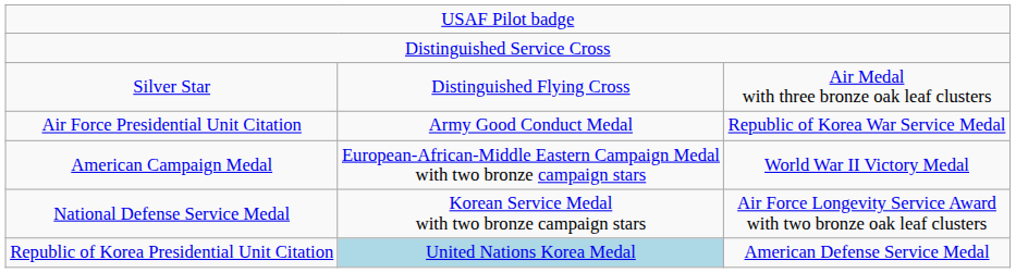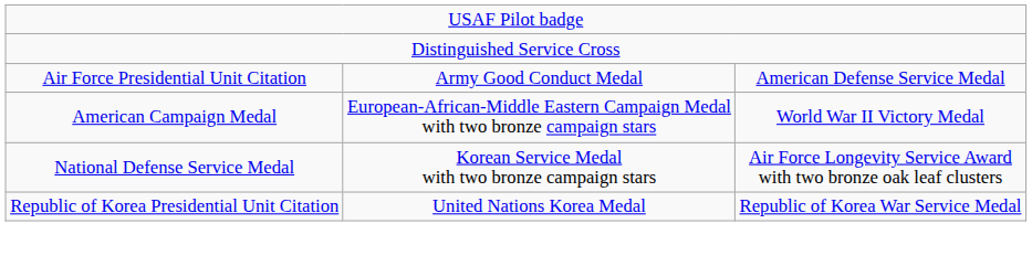 <table class="wikitable" style="margin:1em auto; text-align:center;">
 <tr>
 <td colspan="3"><a href='#'>USAF Pilot badge</a></td>
 </tr>
 <tr>
 <td colspan="3"><a href='#'>Distinguished Service Cross</a></td>
 </tr>
 <tr>
-<td><a href='#'>Silver Star</a></td>
-<td><a href='#'>Distinguished Flying Cross</a></td>
-<td><a href='#'>Air Medal</a><br>with three bronze oak leaf clusters</td>
-</tr>
-<tr>
 <td><a href='#'>Air Force Presidential Unit Citation</a></td>
 <td><a href='#'>Army Good Conduct Medal</a></td>
-<td><a href='#'>Republic of Korea War Service Medal</a></td>
+<td><a href='#'>American Defense Service Medal</a></td>
 </tr>
 <tr>
 <td><a href='#'>American Campaign Medal</a></td>
 <td><a href='#'>European-African-Middle Eastern Campaign Medal</a><br>with two bronze <a href='#'>campaign stars</a></td>
 <td><a href='#'>World War II Victory Medal</a></td>
 </tr>
 <tr>
 <td><a href='#'>National Defense Service Medal</a></td>
 <td><a href='#'>Korean Service Medal</a><br>with two bronze campaign stars</td>
 <td><a href='#'>Air Force Longevity Service Award</a><br>with two bronze oak leaf clusters</td>
 </tr>
 <tr>
 <td><a href='#'>Republic of Korea Presidential Unit Citation</a></td>
-<td style="background: lightblue;"><a href='#'>United Nations Korea Medal</a></td>
-<td><a href='#'>American Defense Service Medal</a></td>
+<td><a href='#'>United Nations Korea Medal</a></td>
+<td><a href='#'>Republic of Korea War Service Medal</a></td>
 </tr>
 </table>
